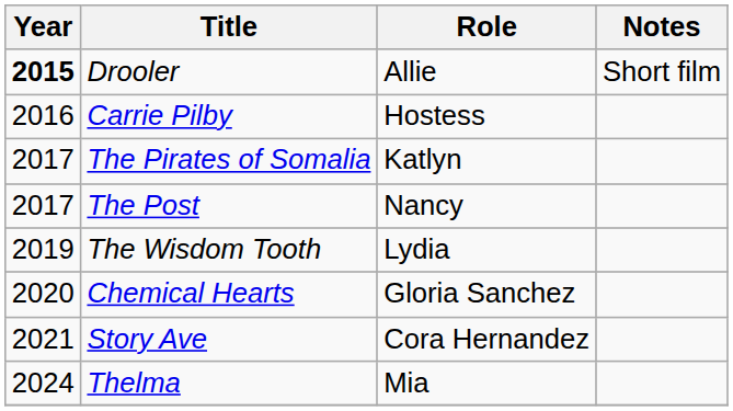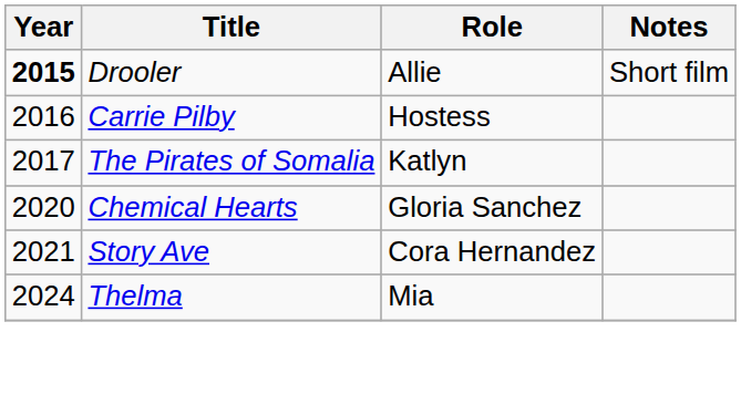 <table class="wikitable sortable">
 <tr>
 <th>Year</th>
 <th>Title</th>
 <th>Role</th>
 <th class="unsortable">Notes</th>
 </tr>
 <tr>
 <td><strong>2015</strong></td>
 <td><em>Drooler</em></td>
 <td>Allie</td>
 <td>Short film</td>
 </tr>
 <tr>
 <td>2016</td>
 <td><em><a href='#'>Carrie Pilby</a></em></td>
 <td>Hostess</td>
 <td></td>
 </tr>
 <tr>
 <td>2017</td>
 <td><em><a href='#'>The Pirates of Somalia</a></em></td>
 <td>Katlyn</td>
 <td></td>
 </tr>
 <tr>
-<td>2017</td>
-<td><em><a href='#'>The Post</a></em></td>
-<td>Nancy</td>
-<td></td>
-</tr>
-<tr>
-<td>2019</td>
-<td><em>The Wisdom Tooth</em></td>
-<td>Lydia</td>
-<td></td>
-</tr>
-<tr>
 <td>2020</td>
 <td><em><a href='#'>Chemical Hearts</a></em></td>
 <td>Gloria Sanchez</td>
 <td></td>
 </tr>
 <tr>
 <td>2021</td>
 <td><em><a href='#'>Story Ave</a></em></td>
 <td>Cora Hernandez</td>
 <td></td>
 </tr>
 <tr>
 <td>2024</td>
 <td><em><a href='#'>Thelma</a></em></td>
 <td>Mia</td>
 <td></td>
 </tr>
 <tr>
 </tr>
 </table>
